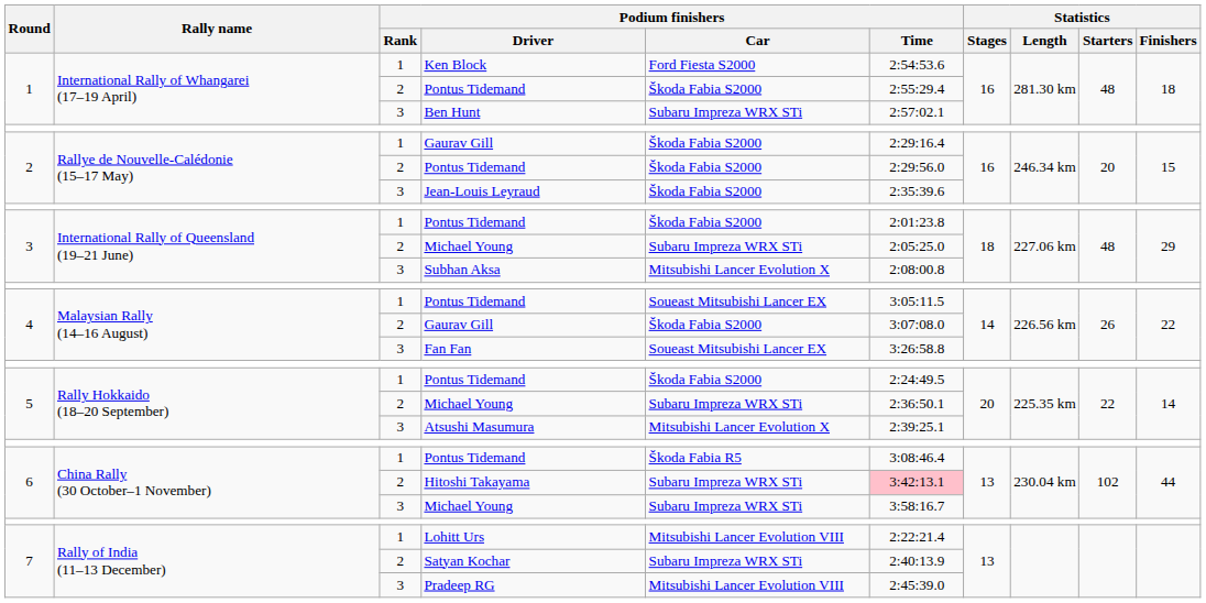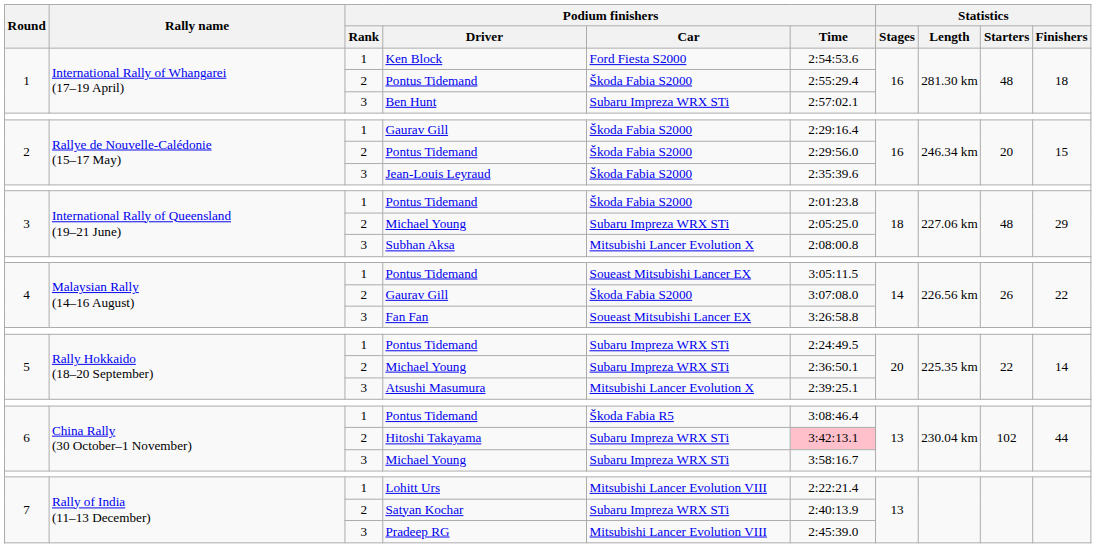 <table class="wikitable" style="font-size:85%;">
 <tr>
 <th rowspan=2>Round</th>
 <th style="width:22em" rowspan=2>Rally name</th>
 <th colspan=4>Podium finishers</th>
 <th colspan=4>Statistics</th>
 </tr>
 <tr>
 <th>Rank</th>
 <th style="width:15em">Driver</th>
 <th style="width:15em">Car</th>
 <th style="width:6em">Time</th>
 <th>Stages</th>
 <th>Length</th>
 <th>Starters</th>
 <th>Finishers</th>
 </tr>
 <tr>
 <td rowspan=3 align=center>1</td>
 <td rowspan=3> <a href='#'>International Rally of Whangarei</a><br>(17–19 April)</td>
 <td align=center>1</td>
 <td> <a href='#'>Ken Block</a></td>
 <td><a href='#'>Ford Fiesta S2000</a></td>
 <td align=center>2:54:53.6</td>
 <td rowspan=3 align=center>16</td>
 <td rowspan=3 align=center>281.30 km</td>
 <td rowspan=3 align=center>48</td>
 <td rowspan=3 align=center>18</td>
 </tr>
 <tr>
 <td align=center>2</td>
 <td> <a href='#'>Pontus Tidemand</a></td>
 <td><a href='#'>Škoda Fabia S2000</a></td>
 <td align=center>2:55:29.4</td>
 </tr>
 <tr>
 <td align=center>3</td>
 <td> <a href='#'>Ben Hunt</a></td>
 <td><a href='#'>Subaru Impreza WRX STi</a></td>
 <td align=center>2:57:02.1</td>
 </tr>
 <tr style="background:white;">
 <td colspan="12"></td>
 </tr>
 <tr>
 <td rowspan=3 align=center>2</td>
 <td rowspan=3> <a href='#'>Rallye de Nouvelle-Calédonie</a><br>(15–17 May)</td>
 <td align=center>1</td>
 <td> <a href='#'>Gaurav Gill</a></td>
 <td><a href='#'>Škoda Fabia S2000</a></td>
 <td align=center>2:29:16.4</td>
 <td rowspan=3 align=center>16</td>
 <td rowspan=3 align=center>246.34 km</td>
 <td rowspan=3 align=center>20</td>
 <td rowspan=3 align=center>15</td>
 </tr>
 <tr>
 <td align=center>2</td>
 <td> <a href='#'>Pontus Tidemand</a></td>
 <td><a href='#'>Škoda Fabia S2000</a></td>
 <td align=center>2:29:56.0</td>
 </tr>
 <tr>
 <td align=center>3</td>
 <td> <a href='#'>Jean-Louis Leyraud</a></td>
 <td><a href='#'>Škoda Fabia S2000</a></td>
 <td align=center>2:35:39.6</td>
 </tr>
 <tr style="background:white;">
 <td colspan="12"></td>
 </tr>
 <tr>
 <td rowspan=3 align=center>3</td>
 <td rowspan=3> <a href='#'>International Rally of Queensland</a><br>(19–21 June)</td>
 <td align=center>1</td>
 <td> <a href='#'>Pontus Tidemand</a></td>
 <td><a href='#'>Škoda Fabia S2000</a></td>
 <td align=center>2:01:23.8</td>
 <td rowspan=3 align=center>18</td>
 <td rowspan=3 align=center>227.06 km</td>
 <td rowspan=3 align=center>48</td>
 <td rowspan=3 align=center>29</td>
 </tr>
 <tr>
 <td align=center>2</td>
 <td> <a href='#'>Michael Young</a></td>
 <td><a href='#'>Subaru Impreza WRX STi</a></td>
 <td align=center>2:05:25.0</td>
 </tr>
 <tr>
 <td align=center>3</td>
 <td> <a href='#'>Subhan Aksa</a></td>
 <td><a href='#'>Mitsubishi Lancer Evolution X</a></td>
 <td align=center>2:08:00.8</td>
 </tr>
 <tr style="background:white;">
 <td colspan="12"></td>
 </tr>
 <tr>
 <td rowspan=3 align=center>4</td>
 <td rowspan=3> <a href='#'>Malaysian Rally</a><br>(14–16 August)</td>
 <td align=center>1</td>
 <td> <a href='#'>Pontus Tidemand</a></td>
 <td><a href='#'>Soueast Mitsubishi Lancer EX</a></td>
 <td align=center>3:05:11.5</td>
 <td rowspan=3 align=center>14</td>
 <td rowspan=3 align=center>226.56 km</td>
 <td rowspan=3 align=center>26</td>
 <td rowspan=3 align=center>22</td>
 </tr>
 <tr>
 <td align=center>2</td>
 <td> <a href='#'>Gaurav Gill</a></td>
 <td><a href='#'>Škoda Fabia S2000</a></td>
 <td align=center>3:07:08.0</td>
 </tr>
 <tr>
 <td align=center>3</td>
 <td> <a href='#'>Fan Fan</a></td>
 <td><a href='#'>Soueast Mitsubishi Lancer EX</a></td>
 <td align=center>3:26:58.8</td>
 </tr>
 <tr style="background:white;">
 <td colspan="12"></td>
 </tr>
 <tr>
 <td rowspan=3 align=center>5</td>
 <td rowspan=3> <a href='#'>Rally Hokkaido</a><br>(18–20 September)</td>
 <td align=center>1</td>
 <td> <a href='#'>Pontus Tidemand</a></td>
-<td><a href='#'>Škoda Fabia S2000</a></td>
+<td><a href='#'>Subaru Impreza WRX STi</a></td>
 <td align=center>2:24:49.5</td>
 <td rowspan=3 align=center>20</td>
 <td rowspan=3 align=center>225.35 km</td>
 <td rowspan=3 align=center>22</td>
 <td rowspan=3 align=center>14</td>
 </tr>
 <tr>
 <td align=center>2</td>
 <td> <a href='#'>Michael Young</a></td>
 <td><a href='#'>Subaru Impreza WRX STi</a></td>
 <td align=center>2:36:50.1</td>
 </tr>
 <tr>
 <td align=center>3</td>
 <td> <a href='#'>Atsushi Masumura</a></td>
 <td><a href='#'>Mitsubishi Lancer Evolution X</a></td>
 <td align=center>2:39:25.1</td>
 </tr>
 <tr style="background:white;">
 <td colspan="12"></td>
 </tr>
 <tr>
 <td rowspan=3 align=center>6</td>
 <td rowspan=3> <a href='#'>China Rally</a><br>(30 October–1 November)</td>
 <td align=center>1</td>
 <td> <a href='#'>Pontus Tidemand</a></td>
 <td><a href='#'>Škoda Fabia R5</a></td>
 <td align=center>3:08:46.4</td>
 <td rowspan=3 align=center>13</td>
 <td rowspan=3 align=center>230.04 km</td>
 <td rowspan=3 align=center>102</td>
 <td rowspan=3 align=center>44</td>
 </tr>
 <tr>
 <td align=center>2</td>
 <td> <a href='#'>Hitoshi Takayama</a></td>
 <td><a href='#'>Subaru Impreza WRX STi</a></td>
 <td align=center style="background: pink;">3:42:13.1</td>
 </tr>
 <tr>
 <td align=center>3</td>
 <td> <a href='#'>Michael Young</a></td>
 <td><a href='#'>Subaru Impreza WRX STi</a></td>
 <td align=center>3:58:16.7</td>
 </tr>
 <tr style="background:white;">
 <td colspan="12"></td>
 </tr>
 <tr>
 <td rowspan=3 align=center>7</td>
 <td rowspan=3> <a href='#'>Rally of India</a><br>(11–13 December)</td>
 <td align=center>1</td>
 <td> <a href='#'>Lohitt Urs</a></td>
 <td><a href='#'>Mitsubishi Lancer Evolution VIII</a></td>
 <td align=center>2:22:21.4</td>
 <td rowspan=3 align=center>13</td>
 <td rowspan=3 align=center></td>
 <td rowspan=3 align=center></td>
 <td rowspan=3 align=center></td>
 </tr>
 <tr>
 <td align=center>2</td>
 <td> <a href='#'>Satyan Kochar</a></td>
 <td><a href='#'>Subaru Impreza WRX STi</a></td>
 <td align=center>2:40:13.9</td>
 </tr>
 <tr>
 <td align=center>3</td>
 <td> <a href='#'>Pradeep RG</a></td>
 <td><a href='#'>Mitsubishi Lancer Evolution VIII</a></td>
 <td align=center>2:45:39.0</td>
 </tr>
 </table>
